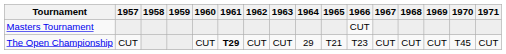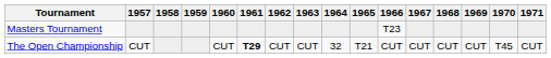 <table class="wikitable" style="font-size:95%;text-align:center;">
 <tr>
 <th>Tournament</th>
 <th>1957</th>
 <th>1958</th>
 <th>1959</th>
 <th>1960</th>
 <th>1961</th>
 <th>1962</th>
 <th>1963</th>
 <th>1964</th>
 <th>1965</th>
 <th>1966</th>
 <th>1967</th>
 <th>1968</th>
 <th>1969</th>
 <th>1970</th>
 <th>1971</th>
 </tr>
 <tr>
 <td align=left><a href='#'>Masters Tournament</a></td>
 <td style="background:#eeeeee;"></td>
 <td style="background:#eeeeee;"></td>
 <td style="background:#eeeeee;"></td>
 <td style="background:#eeeeee;"></td>
 <td style="background:#eeeeee;"></td>
 <td style="background:#eeeeee;"></td>
 <td style="background:#eeeeee;"></td>
 <td style="background:#eeeeee;"></td>
 <td style="background:#eeeeee;"></td>
-<td>CUT</td>
+<td>T23</td>
 <td style="background:#eeeeee;"></td>
 <td style="background:#eeeeee;"></td>
 <td style="background:#eeeeee;"></td>
 <td style="background:#eeeeee;"></td>
 <td style="background:#eeeeee;"></td>
 </tr>
 <tr>
 <td align=left><a href='#'>The Open Championship</a></td>
 <td>CUT</td>
 <td style="background:#eeeeee;"></td>
 <td style="background:#eeeeee;"></td>
 <td>CUT</td>
 <td><strong>T29</strong></td>
 <td>CUT</td>
 <td>CUT</td>
-<td>29</td>
+<td>32</td>
 <td>T21</td>
-<td>T23</td>
+<td>CUT</td>
 <td>CUT</td>
 <td>CUT</td>
 <td>CUT</td>
 <td>T45</td>
 <td>CUT</td>
 </tr>
 </table>
